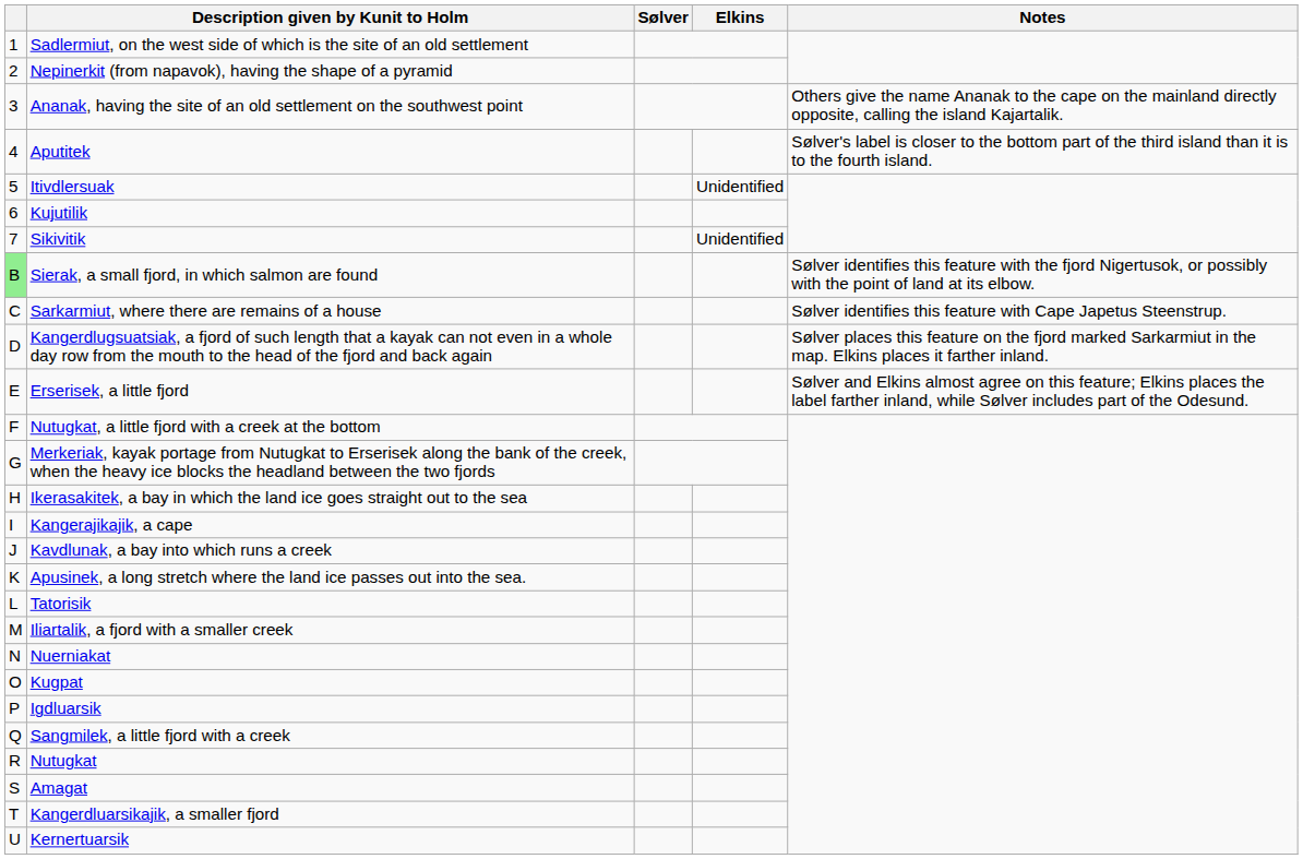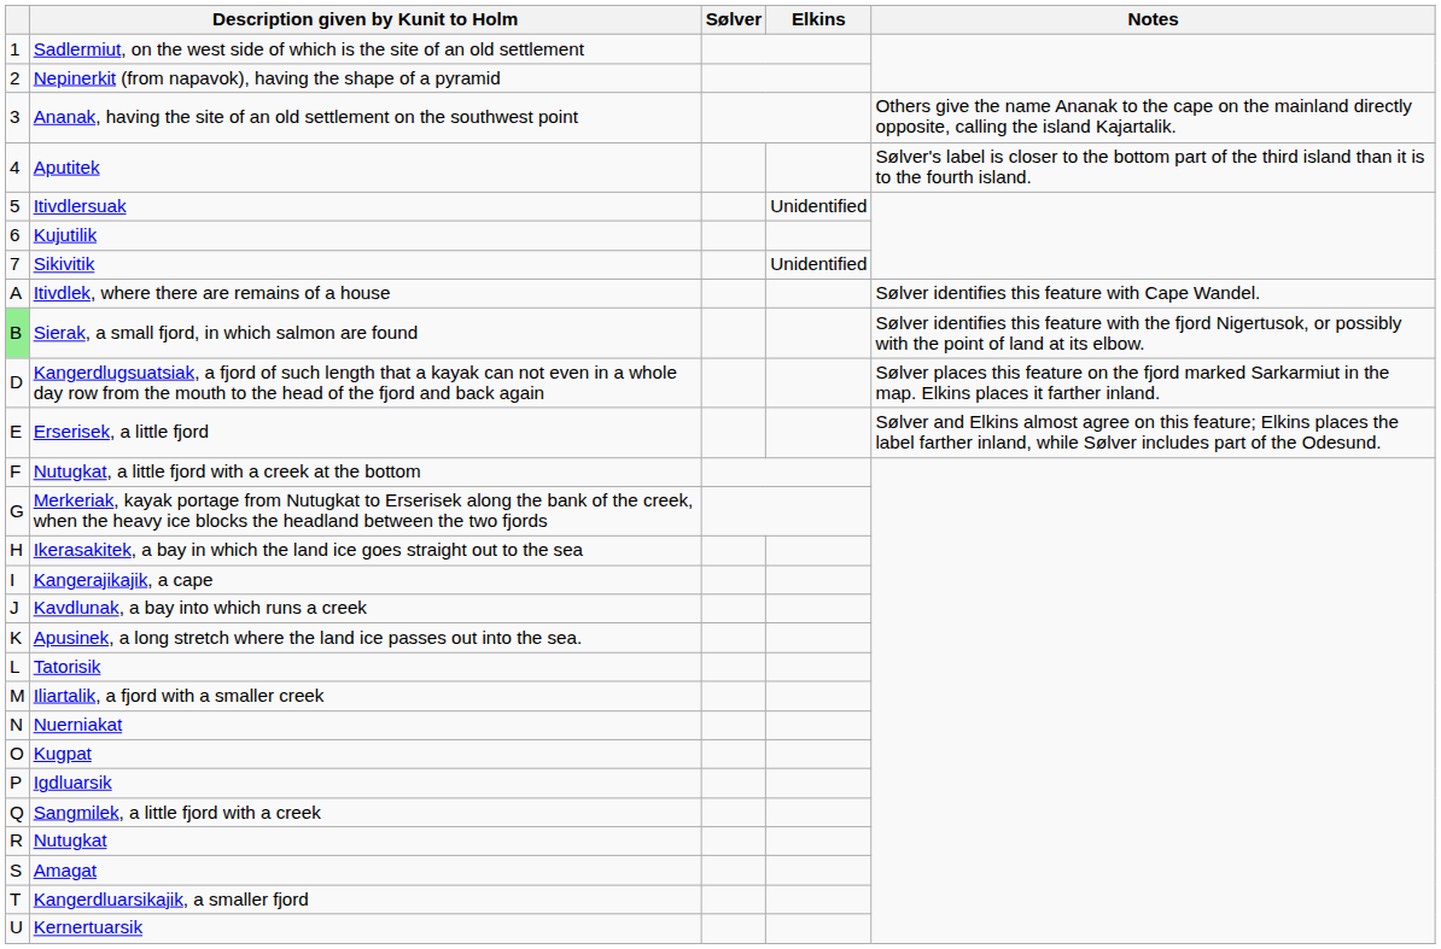 <table class="wikitable sortable">
 <tr>
 <th></th>
 <th>Description given by Kunit to Holm</th>
 <th>Sølver</th>
 <th>Elkins</th>
 <th scope=col class="unsortable">Notes</th>
 </tr>
 <tr>
 <td>1</td>
 <td><a href='#'>Sadlermiut</a>, on the west side of which is the site of an old settlement</td>
 <td colspan=2 style="text-align:center;"></td>
 </tr>
 <tr>
 <td>2</td>
 <td><a href='#'>Nepinerkit</a> (from napavok), having the shape of a pyramid</td>
 <td colspan=2 style="text-align:center;"></td>
 </tr>
 <tr>
 <td>3</td>
 <td><a href='#'>Ananak</a>, having the site of an old settlement on the southwest point</td>
 <td colspan=2 style="text-align:center;"></td>
 <td>Others give the name Ananak to the cape on the mainland directly opposite, calling the island Kajartalik.</td>
 </tr>
 <tr>
 <td>4</td>
 <td><a href='#'>Aputitek</a></td>
 <td></td>
 <td></td>
 <td>Sølver's label is closer to the bottom part of the third island than it is to the fourth island.</td>
 </tr>
 <tr>
 <td>5</td>
 <td><a href='#'>Itivdlersuak</a></td>
 <td></td>
 <td>Unidentified</td>
 </tr>
 <tr>
 <td>6</td>
 <td><a href='#'>Kujutilik</a></td>
 <td></td>
 <td></td>
 </tr>
 <tr>
 <td>7</td>
 <td><a href='#'>Sikivitik</a></td>
 <td></td>
 <td>Unidentified</td>
 </tr>
 <tr>
+<td>A</td>
+<td><a href='#'>Itivdlek</a>, where there are remains of a house</td>
+<td></td>
+<td></td>
+<td>Sølver identifies this feature with Cape Wandel.</td>
+</tr>
+<tr>
 <td style="background: lightgreen;">B</td>
 <td><a href='#'>Sierak</a>, a small fjord, in which salmon are found</td>
 <td></td>
 <td></td>
 <td>Sølver identifies this feature with the fjord Nigertusok, or possibly with the point of land at its elbow.</td>
-</tr>
-<tr>
-<td>C</td>
-<td><a href='#'>Sarkarmiut</a>, where there are remains of a house</td>
-<td></td>
-<td></td>
-<td>Sølver identifies this feature with Cape Japetus Steenstrup.</td>
 </tr>
 <tr>
 <td>D</td>
 <td><a href='#'>Kangerdlugsuatsiak</a>, a fjord of such length that a kayak can not even in a whole day row from the mouth to the head of the fjord and back again</td>
 <td></td>
 <td></td>
 <td>Sølver places this feature on the fjord marked Sarkarmiut in the map. Elkins places it farther inland.</td>
 </tr>
 <tr>
 <td>E</td>
 <td><a href='#'>Erserisek</a>, a little fjord</td>
 <td></td>
 <td></td>
 <td>Sølver and Elkins almost agree on this feature; Elkins places the label farther inland, while Sølver includes part of the Odesund.</td>
 </tr>
 <tr>
 <td>F</td>
 <td><a href='#'>Nutugkat</a>, a little fjord with a creek at the bottom</td>
 <td colspan=2 style="text-align:center;"></td>
 </tr>
 <tr>
 <td>G</td>
 <td><a href='#'>Merkeriak</a>, kayak portage from Nutugkat to Erserisek along the bank of the creek, when the heavy ice blocks the headland between the two fjords</td>
 <td colspan=2 style="text-align:center;"></td>
 </tr>
 <tr>
 <td>H</td>
 <td><a href='#'>Ikerasakitek</a>, a bay in which the land ice goes straight out to the sea</td>
 <td></td>
 <td></td>
 </tr>
 <tr>
 <td>I</td>
 <td><a href='#'>Kangerajikajik</a>, a cape</td>
 <td></td>
 <td></td>
 </tr>
 <tr>
 <td>J</td>
 <td><a href='#'>Kavdlunak</a>, a bay into which runs a creek</td>
 <td></td>
 <td></td>
 </tr>
 <tr>
 <td>K</td>
 <td><a href='#'>Apusinek</a>, a long stretch where the land ice passes out into the sea.</td>
 <td></td>
 <td></td>
 </tr>
 <tr>
 <td>L</td>
 <td><a href='#'>Tatorisik</a></td>
 <td></td>
 <td></td>
 </tr>
 <tr>
 <td>M</td>
 <td><a href='#'>Iliartalik</a>, a fjord with a smaller creek</td>
 <td></td>
 <td></td>
 </tr>
 <tr>
 <td>N</td>
 <td><a href='#'>Nuerniakat</a></td>
 <td></td>
 <td></td>
 </tr>
 <tr>
 <td>O</td>
 <td><a href='#'>Kugpat</a></td>
 <td></td>
 <td></td>
 </tr>
 <tr>
 <td>P</td>
 <td><a href='#'>Igdluarsik</a></td>
 <td></td>
 <td></td>
 </tr>
 <tr>
 <td>Q</td>
 <td><a href='#'>Sangmilek</a>, a little fjord with a creek</td>
 <td></td>
 <td></td>
 </tr>
 <tr>
 <td>R</td>
 <td><a href='#'>Nutugkat</a></td>
 <td></td>
 <td></td>
 </tr>
 <tr>
 <td>S</td>
 <td><a href='#'>Amagat</a></td>
 <td></td>
 <td></td>
 </tr>
 <tr>
 <td>T</td>
 <td><a href='#'>Kangerdluarsikajik</a>, a smaller fjord</td>
 <td></td>
 <td></td>
 </tr>
 <tr>
 <td>U</td>
 <td><a href='#'>Kernertuarsik</a></td>
 <td></td>
 <td></td>
 </tr>
 </table>
